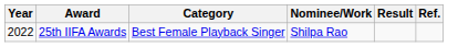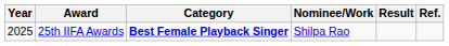 <table class="wikitable">
 <tr>
 <th>Year</th>
 <th>Award</th>
 <th>Category</th>
 <th>Nominee/Work</th>
 <th>Result</th>
 <th>Ref.</th>
 </tr>
 <tr>
-<td>2022</td>
+<td>2025</td>
 <td><a href='#'>25th IIFA Awards</a></td>
-<td><a href='#'>Best Female Playback Singer</a></td>
+<td><strong><a href='#'>Best Female Playback Singer</a></strong></td>
 <td><a href='#'>Shilpa Rao</a> </td>
 <td></td>
 <td></td>
 </tr>
 </table>
